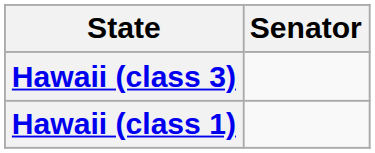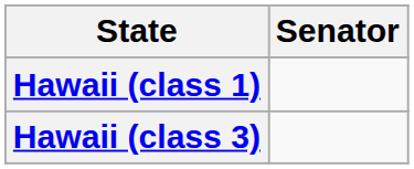 <table class="wikitable sortable plainrowheaders">
 <tr>
 <th scope="col">State</th>
 <th scope="col">Senator</th>
 </tr>
 <tr>
+<th><a href='#'>Hawaii (class 1)</a></th>
+<td></td>
+</tr>
+<tr>
 <th><a href='#'>Hawaii (class 3)</a></th>
 <td></td>
 </tr>
-<tr>
-<th><a href='#'>Hawaii (class 1)</a></th>
-<td></td>
-</tr>
 </table>
